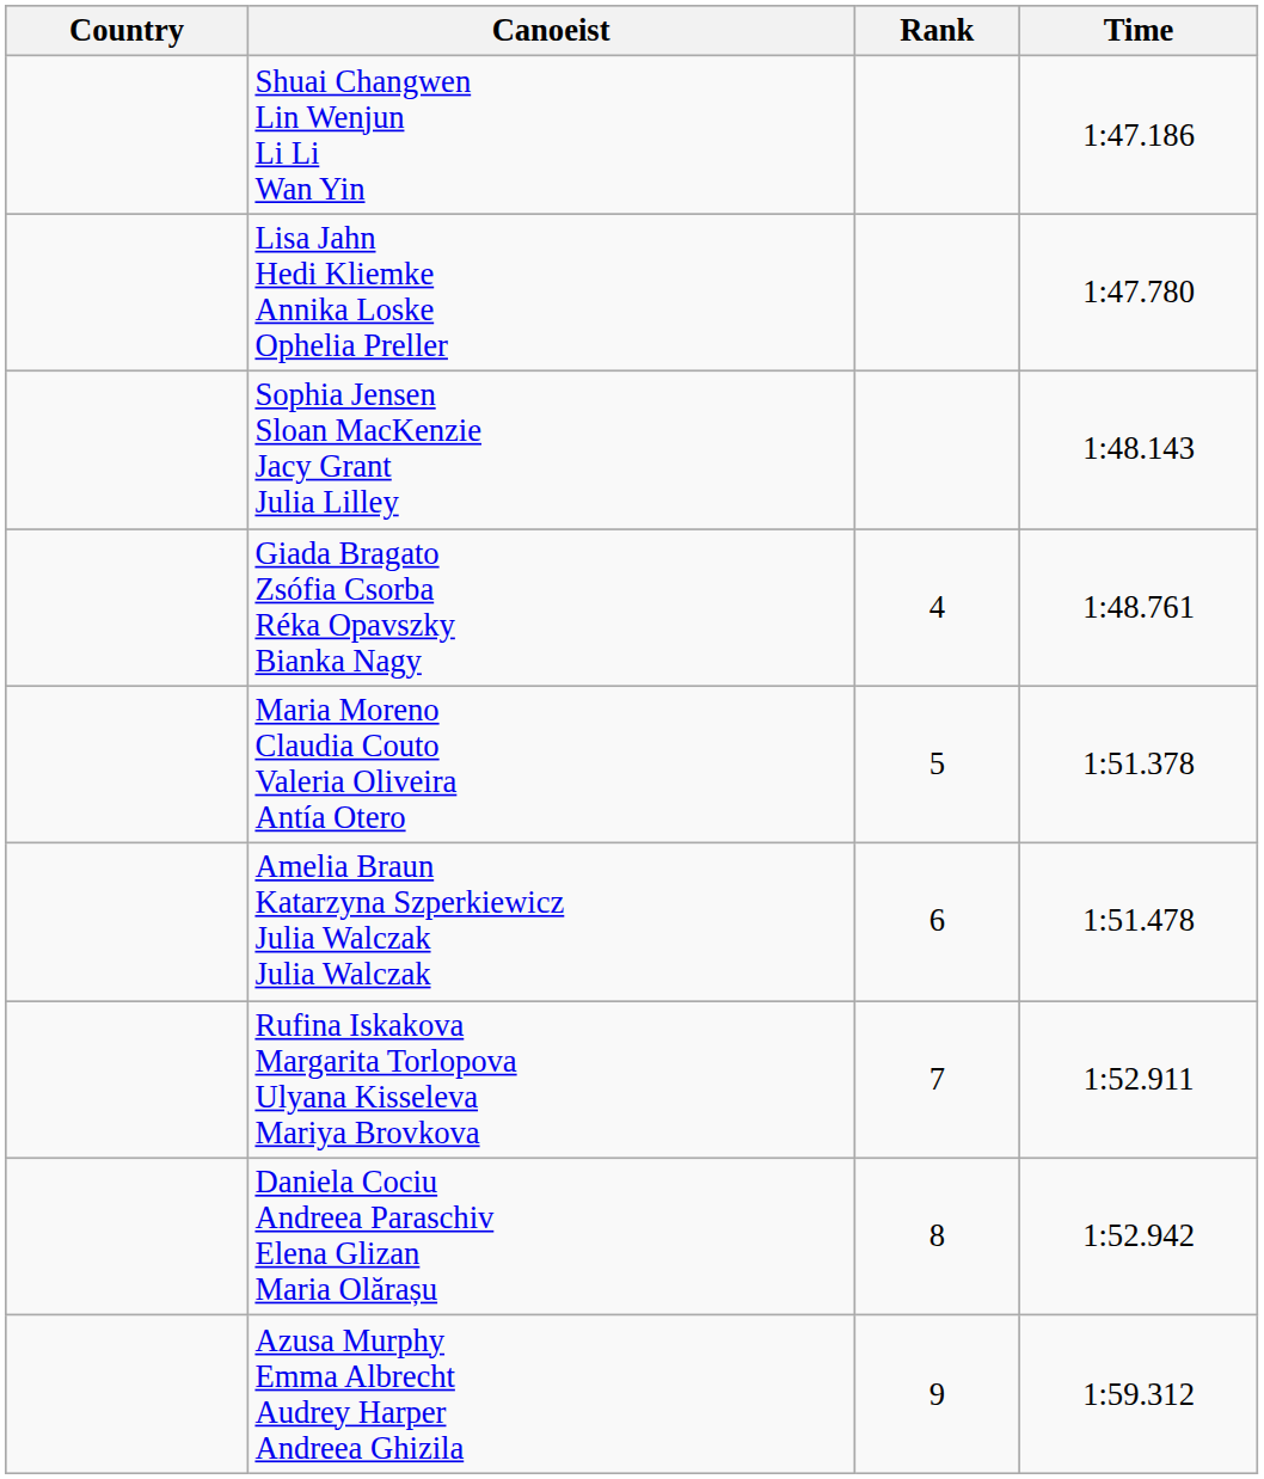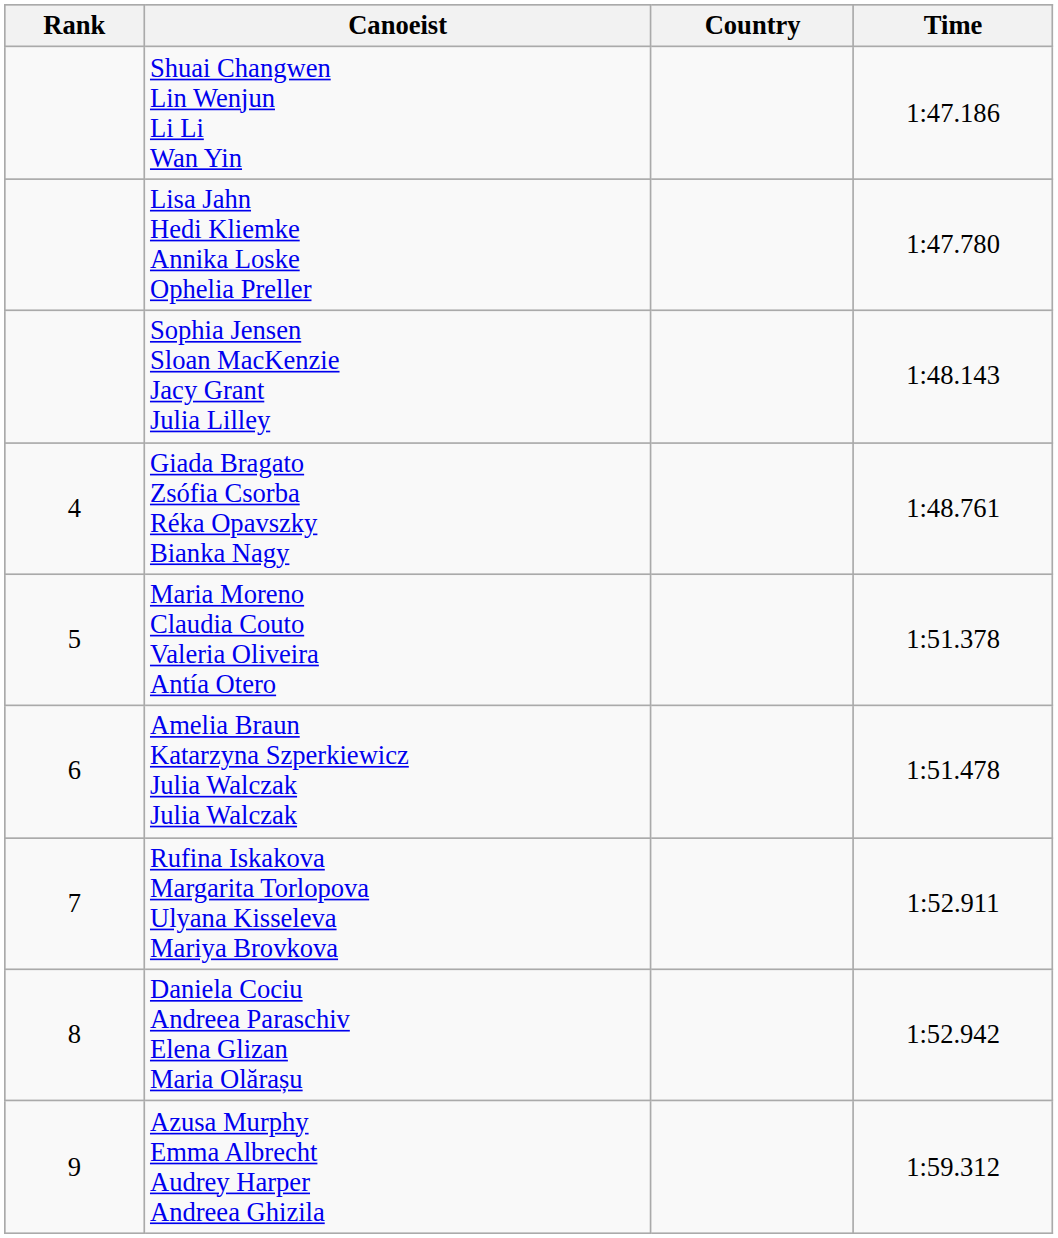 <table class="wikitable" style="text-align:center;width: 50%">
 <tr>
+<th>Rank</th>
+<th>Canoeist</th>
 <th>Country</th>
-<th>Canoeist</th>
-<th>Rank</th>
 <th>Time</th>
 </tr>
 <tr>
+<td></td>
+<td align="left"><a href='#'>Shuai Changwen</a><br><a href='#'>Lin Wenjun</a><br><a href='#'>Li Li</a><br><a href='#'>Wan Yin</a></td>
 <td align="left"></td>
-<td align="left"><a href='#'>Shuai Changwen</a><br><a href='#'>Lin Wenjun</a><br><a href='#'>Li Li</a><br><a href='#'>Wan Yin</a></td>
-<td></td>
 <td>1:47.186</td>
 </tr>
 <tr>
+<td></td>
+<td align="left"><a href='#'>Lisa Jahn</a><br><a href='#'>Hedi Kliemke</a><br><a href='#'>Annika Loske</a><br><a href='#'>Ophelia Preller</a></td>
 <td align="left"></td>
-<td align="left"><a href='#'>Lisa Jahn</a><br><a href='#'>Hedi Kliemke</a><br><a href='#'>Annika Loske</a><br><a href='#'>Ophelia Preller</a></td>
-<td></td>
 <td>1:47.780</td>
 </tr>
 <tr>
+<td></td>
+<td align="left"><a href='#'>Sophia Jensen</a><br><a href='#'>Sloan MacKenzie</a><br><a href='#'>Jacy Grant</a><br><a href='#'>Julia Lilley</a></td>
 <td align="left"></td>
-<td align="left"><a href='#'>Sophia Jensen</a><br><a href='#'>Sloan MacKenzie</a><br><a href='#'>Jacy Grant</a><br><a href='#'>Julia Lilley</a></td>
-<td></td>
 <td>1:48.143</td>
 </tr>
 <tr>
+<td>4</td>
+<td align="left"><a href='#'>Giada Bragato</a><br><a href='#'>Zsófia Csorba</a><br><a href='#'>Réka Opavszky</a><br><a href='#'>Bianka Nagy</a></td>
 <td align="left"></td>
-<td align="left"><a href='#'>Giada Bragato</a><br><a href='#'>Zsófia Csorba</a><br><a href='#'>Réka Opavszky</a><br><a href='#'>Bianka Nagy</a></td>
-<td>4</td>
 <td>1:48.761</td>
 </tr>
 <tr>
+<td>5</td>
+<td align="left"><a href='#'>Maria Moreno</a><br><a href='#'>Claudia Couto</a><br><a href='#'>Valeria Oliveira</a><br><a href='#'>Antía Otero</a></td>
 <td align="left"></td>
-<td align="left"><a href='#'>Maria Moreno</a><br><a href='#'>Claudia Couto</a><br><a href='#'>Valeria Oliveira</a><br><a href='#'>Antía Otero</a></td>
-<td>5</td>
 <td>1:51.378</td>
 </tr>
 <tr>
+<td>6</td>
+<td align="left"><a href='#'>Amelia Braun</a><br><a href='#'>Katarzyna Szperkiewicz</a><br><a href='#'>Julia Walczak</a><br><a href='#'>Julia Walczak</a></td>
 <td align="left"></td>
-<td align="left"><a href='#'>Amelia Braun</a><br><a href='#'>Katarzyna Szperkiewicz</a><br><a href='#'>Julia Walczak</a><br><a href='#'>Julia Walczak</a></td>
-<td>6</td>
 <td>1:51.478</td>
 </tr>
 <tr>
+<td>7</td>
+<td align="left"><a href='#'>Rufina Iskakova</a><br><a href='#'>Margarita Torlopova</a><br><a href='#'>Ulyana Kisseleva</a><br><a href='#'>Mariya Brovkova</a></td>
 <td align="left"></td>
-<td align="left"><a href='#'>Rufina Iskakova</a><br><a href='#'>Margarita Torlopova</a><br><a href='#'>Ulyana Kisseleva</a><br><a href='#'>Mariya Brovkova</a></td>
-<td>7</td>
 <td>1:52.911</td>
 </tr>
 <tr>
+<td>8</td>
+<td align="left"><a href='#'>Daniela Cociu</a><br><a href='#'>Andreea Paraschiv</a><br><a href='#'>Elena Glizan</a><br><a href='#'>Maria Olărașu</a></td>
 <td align="left"></td>
-<td align="left"><a href='#'>Daniela Cociu</a><br><a href='#'>Andreea Paraschiv</a><br><a href='#'>Elena Glizan</a><br><a href='#'>Maria Olărașu</a></td>
-<td>8</td>
 <td>1:52.942</td>
 </tr>
 <tr>
+<td>9</td>
+<td align="left"><a href='#'>Azusa Murphy</a><br><a href='#'>Emma Albrecht</a><br><a href='#'>Audrey Harper</a><br><a href='#'>Andreea Ghizila</a></td>
 <td align="left"></td>
-<td align="left"><a href='#'>Azusa Murphy</a><br><a href='#'>Emma Albrecht</a><br><a href='#'>Audrey Harper</a><br><a href='#'>Andreea Ghizila</a></td>
-<td>9</td>
 <td>1:59.312</td>
 </tr>
 </table>
